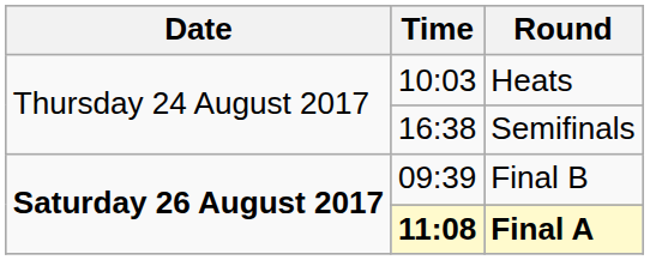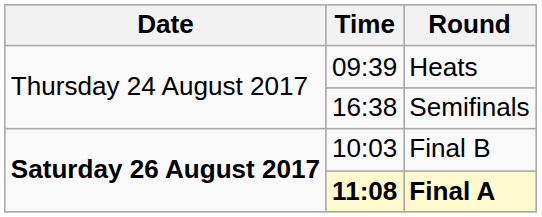 <table class="wikitable">
 <tr>
 <th>Date</th>
 <th>Time</th>
 <th>Round</th>
 </tr>
 <tr>
 <td rowspan=2>Thursday 24 August 2017</td>
-<td>10:03</td>
+<td>09:39</td>
 <td>Heats</td>
 </tr>
 <tr>
 <td>16:38</td>
 <td>Semifinals</td>
 </tr>
 <tr>
 <td rowspan=2><strong>Saturday 26 August 2017</strong></td>
-<td>09:39</td>
+<td>10:03</td>
 <td>Final B</td>
 </tr>
 <tr>
 <td style=background:lemonchiffon><strong>11:08</strong></td>
 <td style=background:lemonchiffon><strong>Final A</strong></td>
 </tr>
 </table>
